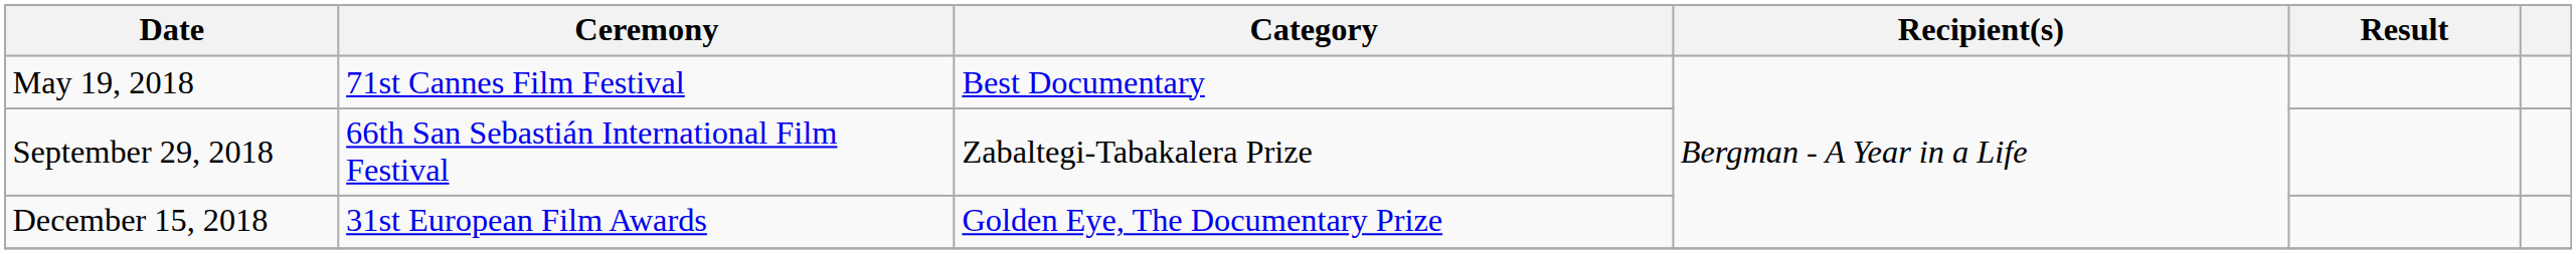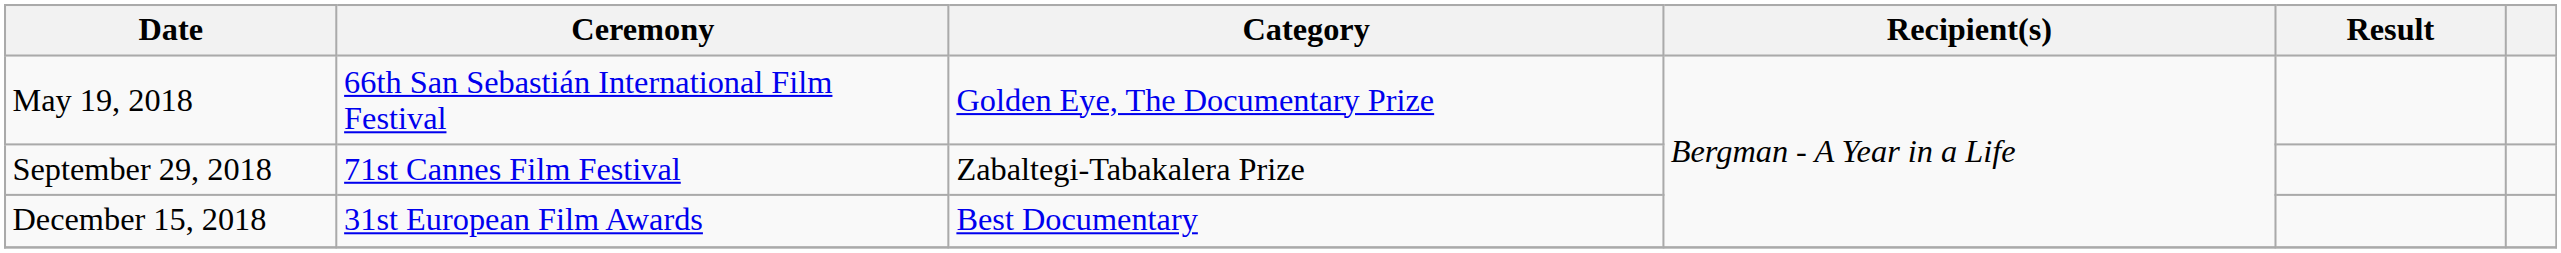 <table class="wikitable sortable plainrowheaders" style="width:100%;">
 <tr>
 <th scope="col" width="13%">Date</th>
 <th scope="col" width="24%">Ceremony</th>
 <th scope="col" width="28%">Category</th>
 <th scope="col" width="24%">Recipient(s)</th>
 <th scope="col" width="9%">Result</th>
 <th scope="col" width="3%" class="unsortable"></th>
 </tr>
 <tr>
 <td>May 19, 2018</td>
-<td><a href='#'>71st Cannes Film Festival</a></td>
-<td><a href='#'>Best Documentary</a></td>
+<td><a href='#'>66th San Sebastián International Film Festival</a></td>
+<td><a href='#'>Golden Eye, The Documentary Prize</a></td>
 <td rowspan="3"><em>Bergman - A Year in a Life</em></td>
 <td></td>
 <td></td>
 </tr>
 <tr>
 <td>September 29, 2018</td>
-<td><a href='#'>66th San Sebastián International Film Festival</a></td>
+<td><a href='#'>71st Cannes Film Festival</a></td>
 <td>Zabaltegi-Tabakalera Prize</td>
 <td></td>
 <td></td>
 </tr>
 <tr>
 <td>December 15, 2018</td>
 <td><a href='#'>31st European Film Awards</a></td>
-<td><a href='#'>Golden Eye, The Documentary Prize</a></td>
+<td><a href='#'>Best Documentary</a></td>
 <td></td>
 <td></td>
 </tr>
 <tr>
 </tr>
 </table>
